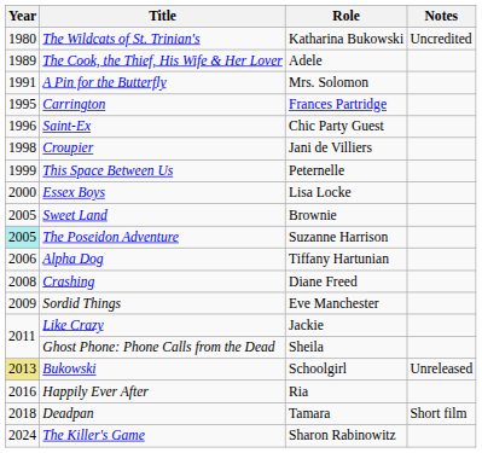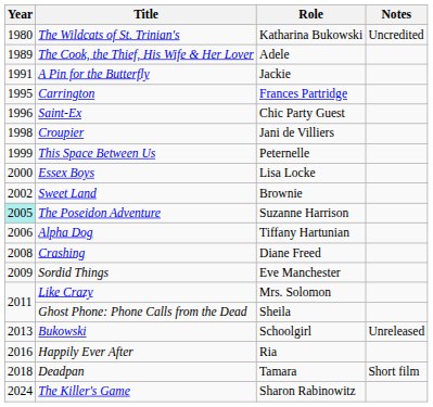 <table class="wikitable sortable">
 <tr>
 <th>Year</th>
 <th>Title</th>
 <th>Role</th>
 <th class="unsortable">Notes</th>
 </tr>
 <tr>
 <td>1980</td>
 <td><em><a href='#'>The Wildcats of St. Trinian's</a></em></td>
 <td>Katharina Bukowski</td>
 <td>Uncredited</td>
 </tr>
 <tr>
 <td>1989</td>
 <td><em><a href='#'>The Cook, the Thief, His Wife & Her Lover</a></em></td>
 <td>Adele</td>
 <td></td>
 </tr>
 <tr>
 <td>1991</td>
 <td><em><a href='#'>A Pin for the Butterfly</a></em></td>
-<td>Mrs. Solomon</td>
+<td>Jackie</td>
 <td></td>
 </tr>
 <tr>
 <td>1995</td>
 <td><em><a href='#'>Carrington</a></em></td>
 <td><a href='#'>Frances Partridge</a></td>
 <td></td>
 </tr>
 <tr>
 <td>1996</td>
 <td><em><a href='#'>Saint-Ex</a></em></td>
 <td>Chic Party Guest</td>
 <td></td>
 </tr>
 <tr>
 <td>1998</td>
 <td><em><a href='#'>Croupier</a></em></td>
 <td>Jani de Villiers</td>
 <td></td>
 </tr>
 <tr>
 <td>1999</td>
 <td><em><a href='#'>This Space Between Us</a></em></td>
 <td>Peternelle</td>
 <td></td>
 </tr>
 <tr>
 <td>2000</td>
 <td><em><a href='#'>Essex Boys</a></em></td>
 <td>Lisa Locke</td>
 <td></td>
 </tr>
 <tr>
-<td>2005</td>
+<td>2002</td>
 <td><em><a href='#'>Sweet Land</a></em></td>
 <td>Brownie</td>
 <td></td>
 </tr>
 <tr>
 <td style="background: paleturquoise;">2005</td>
 <td><em><a href='#'>The Poseidon Adventure</a></em></td>
 <td>Suzanne Harrison</td>
 <td></td>
 </tr>
 <tr>
 <td>2006</td>
 <td><em><a href='#'>Alpha Dog</a></em></td>
 <td>Tiffany Hartunian</td>
 <td></td>
 </tr>
 <tr>
 <td>2008</td>
 <td><em><a href='#'>Crashing</a></em></td>
 <td>Diane Freed</td>
 <td></td>
 </tr>
 <tr>
 <td>2009</td>
 <td><em>Sordid Things</em></td>
 <td>Eve Manchester</td>
 <td></td>
 </tr>
 <tr>
 <td rowspan="2">2011</td>
 <td><em><a href='#'>Like Crazy</a></em></td>
-<td>Jackie</td>
+<td>Mrs. Solomon</td>
 <td></td>
 </tr>
 <tr>
 <td><em>Ghost Phone: Phone Calls from the Dead</em></td>
 <td>Sheila</td>
 <td></td>
 </tr>
 <tr>
-<td style="background: khaki;">2013</td>
+<td>2013</td>
 <td><em><a href='#'>Bukowski</a></em></td>
 <td>Schoolgirl</td>
 <td>Unreleased</td>
 </tr>
 <tr>
 <td>2016</td>
 <td><em>Happily Ever After</em></td>
 <td>Ria</td>
 <td></td>
 </tr>
 <tr>
 <td>2018</td>
 <td><em>Deadpan</em></td>
 <td>Tamara</td>
 <td>Short film</td>
 </tr>
 <tr>
 <td>2024</td>
 <td><em><a href='#'>The Killer's Game</a></em></td>
 <td>Sharon Rabinowitz</td>
 <td></td>
 </tr>
 </table>
